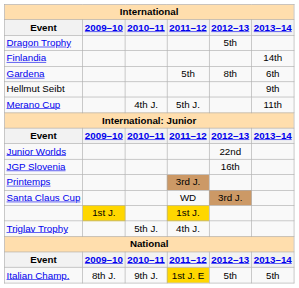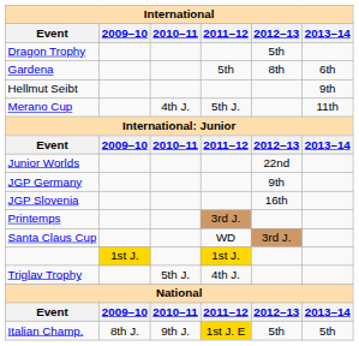 <table class="wikitable" style="text-align:center">
 <tr>
 <th colspan="6" style="background-color: #ffdead; " align="center"><strong>International</strong></th>
 </tr>
 <tr>
 <th>Event</th>
 <th><a href='#'>2009–10</a></th>
 <th><a href='#'>2010–11</a></th>
 <th><a href='#'>2011–12</a></th>
 <th><a href='#'>2012–13</a></th>
 <th><a href='#'>2013–14</a></th>
 </tr>
 <tr>
 <td align=left><a href='#'>Dragon Trophy</a></td>
 <td></td>
 <td></td>
 <td></td>
 <td>5th</td>
 <td></td>
-</tr>
-<tr>
-<td align=left><a href='#'>Finlandia</a></td>
-<td></td>
-<td></td>
-<td></td>
-<td></td>
-<td>14th</td>
 </tr>
 <tr>
 <td align=left><a href='#'>Gardena</a></td>
 <td></td>
 <td></td>
 <td>5th</td>
 <td>8th</td>
 <td>6th</td>
 </tr>
 <tr>
 <td align=left>Hellmut Seibt</td>
 <td></td>
 <td></td>
 <td></td>
 <td></td>
 <td>9th</td>
 </tr>
 <tr>
 <td align=left><a href='#'>Merano Cup</a></td>
 <td></td>
 <td>4th J.</td>
 <td>5th J.</td>
 <td></td>
 <td>11th</td>
 </tr>
 <tr>
 <th colspan="6" style="background-color: #ffdead; " align="center"><strong>International: Junior</strong></th>
 </tr>
 <tr>
 <th>Event</th>
 <th><a href='#'>2009–10</a></th>
 <th><a href='#'>2010–11</a></th>
 <th><a href='#'>2011–12</a></th>
 <th><a href='#'>2012–13</a></th>
 <th><a href='#'>2013–14</a></th>
 </tr>
 <tr>
 <td align=left><a href='#'>Junior Worlds</a></td>
 <td></td>
 <td></td>
 <td></td>
 <td>22nd</td>
+<td></td>
+</tr>
+<tr>
+<td align=left><a href='#'>JGP Germany</a></td>
+<td></td>
+<td></td>
+<td></td>
+<td>9th</td>
 <td></td>
 </tr>
 <tr>
 <td align=left><a href='#'>JGP Slovenia</a></td>
 <td></td>
 <td></td>
 <td></td>
 <td>16th</td>
 <td></td>
 </tr>
 <tr>
 <td align=left><a href='#'>Printemps</a></td>
 <td></td>
 <td></td>
 <td bgcolor=cc9966>3rd J.</td>
 <td></td>
 <td></td>
 </tr>
 <tr>
 <td align=left><a href='#'>Santa Claus Cup</a></td>
 <td></td>
 <td></td>
 <td>WD</td>
 <td bgcolor=cc9966>3rd J.</td>
 <td></td>
 </tr>
 <tr>
 <td align=left></td>
 <td bgcolor="gold">1st J.</td>
 <td></td>
 <td bgcolor=gold>1st J.</td>
 <td></td>
 <td></td>
 </tr>
 <tr>
 <td align=left><a href='#'>Triglav Trophy</a></td>
 <td></td>
 <td>5th J.</td>
 <td>4th J.</td>
 <td></td>
 <td></td>
 </tr>
 <tr>
 <th colspan="6" style="background-color: #ffdead; " align="center"><strong>National</strong></th>
 </tr>
 <tr>
 <th>Event</th>
 <th><a href='#'>2009–10</a></th>
 <th><a href='#'>2010–11</a></th>
 <th><a href='#'>2011–12</a></th>
 <th><a href='#'>2012–13</a></th>
 <th><a href='#'>2013–14</a></th>
 </tr>
 <tr>
 <td align=left><a href='#'>Italian Champ.</a></td>
 <td>8th J.</td>
 <td>9th J.</td>
 <td bgcolor=gold>1st J. E</td>
 <td>5th</td>
 <td>5th</td>
 </tr>
 </table>
